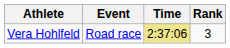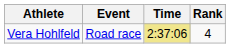 <table class="wikitable" style="font-size:90%">
 <tr>
 <th>Athlete</th>
 <th>Event</th>
 <th>Time</th>
 <th>Rank</th>
 </tr>
 <tr align=center>
 <td align=left><a href='#'>Vera Hohlfeld</a></td>
 <td align=left><a href='#'>Road race</a></td>
 <td style="background: khaki;">2:37:06</td>
-<td>3</td>
+<td>4</td>
 </tr>
 </table>
